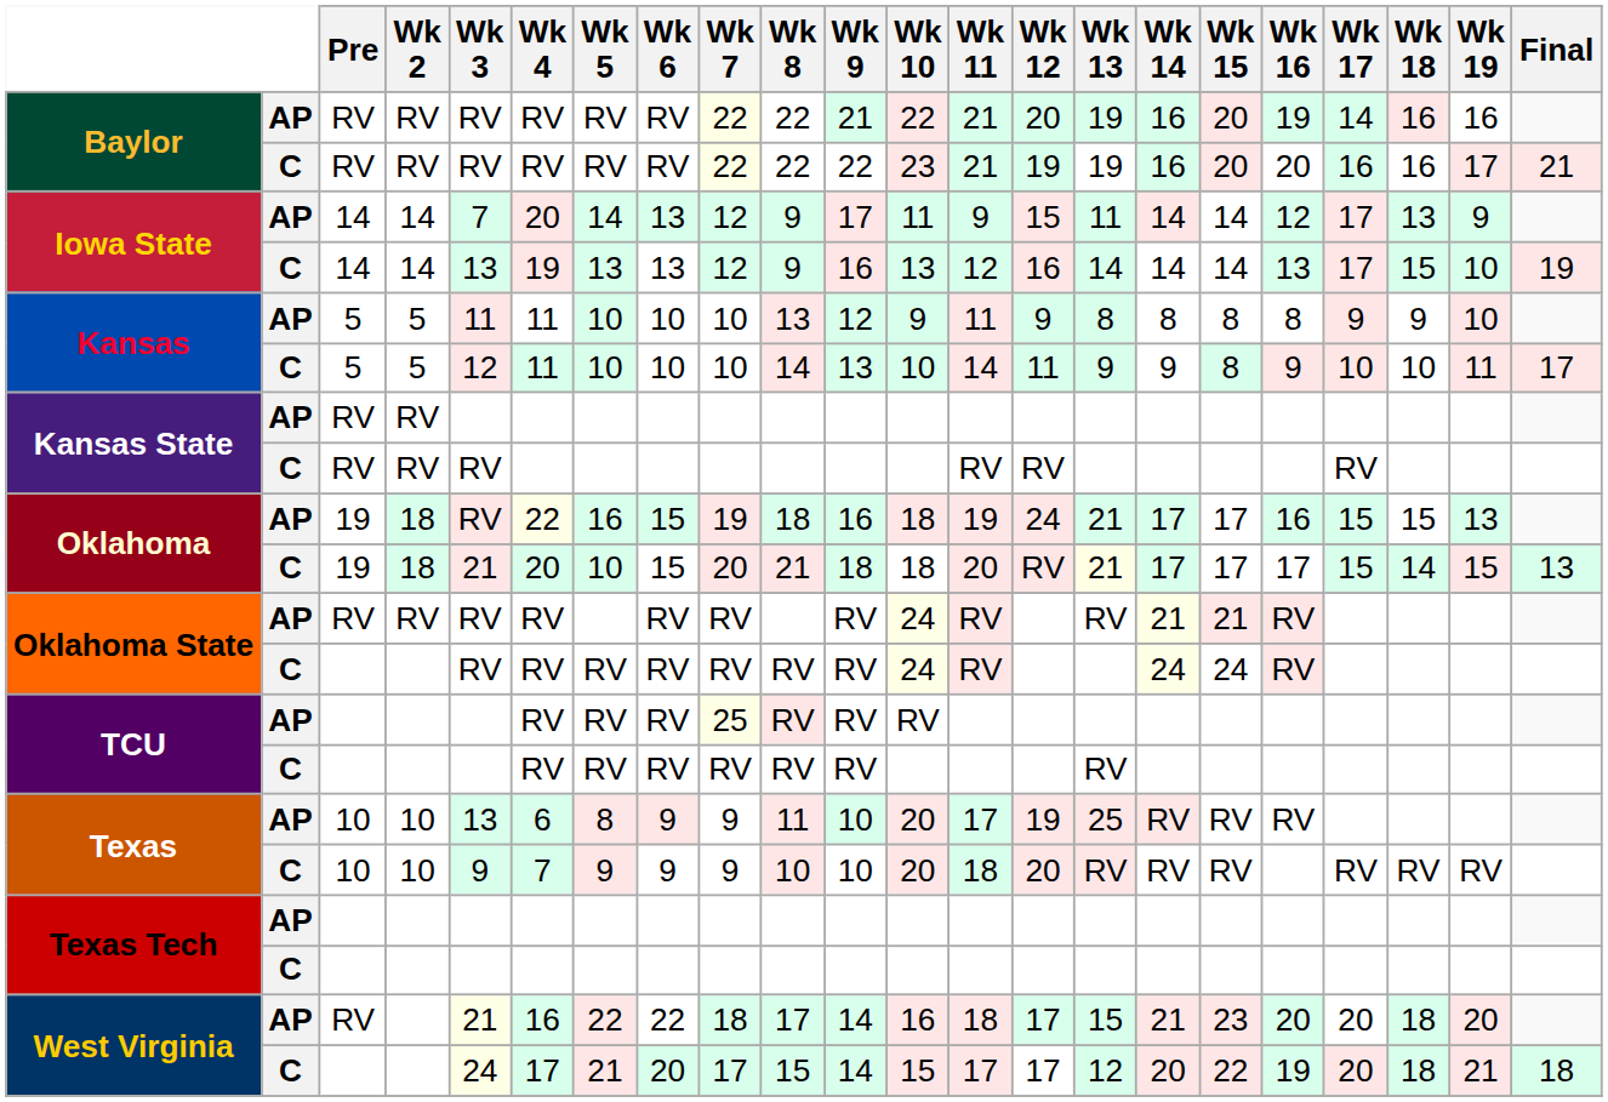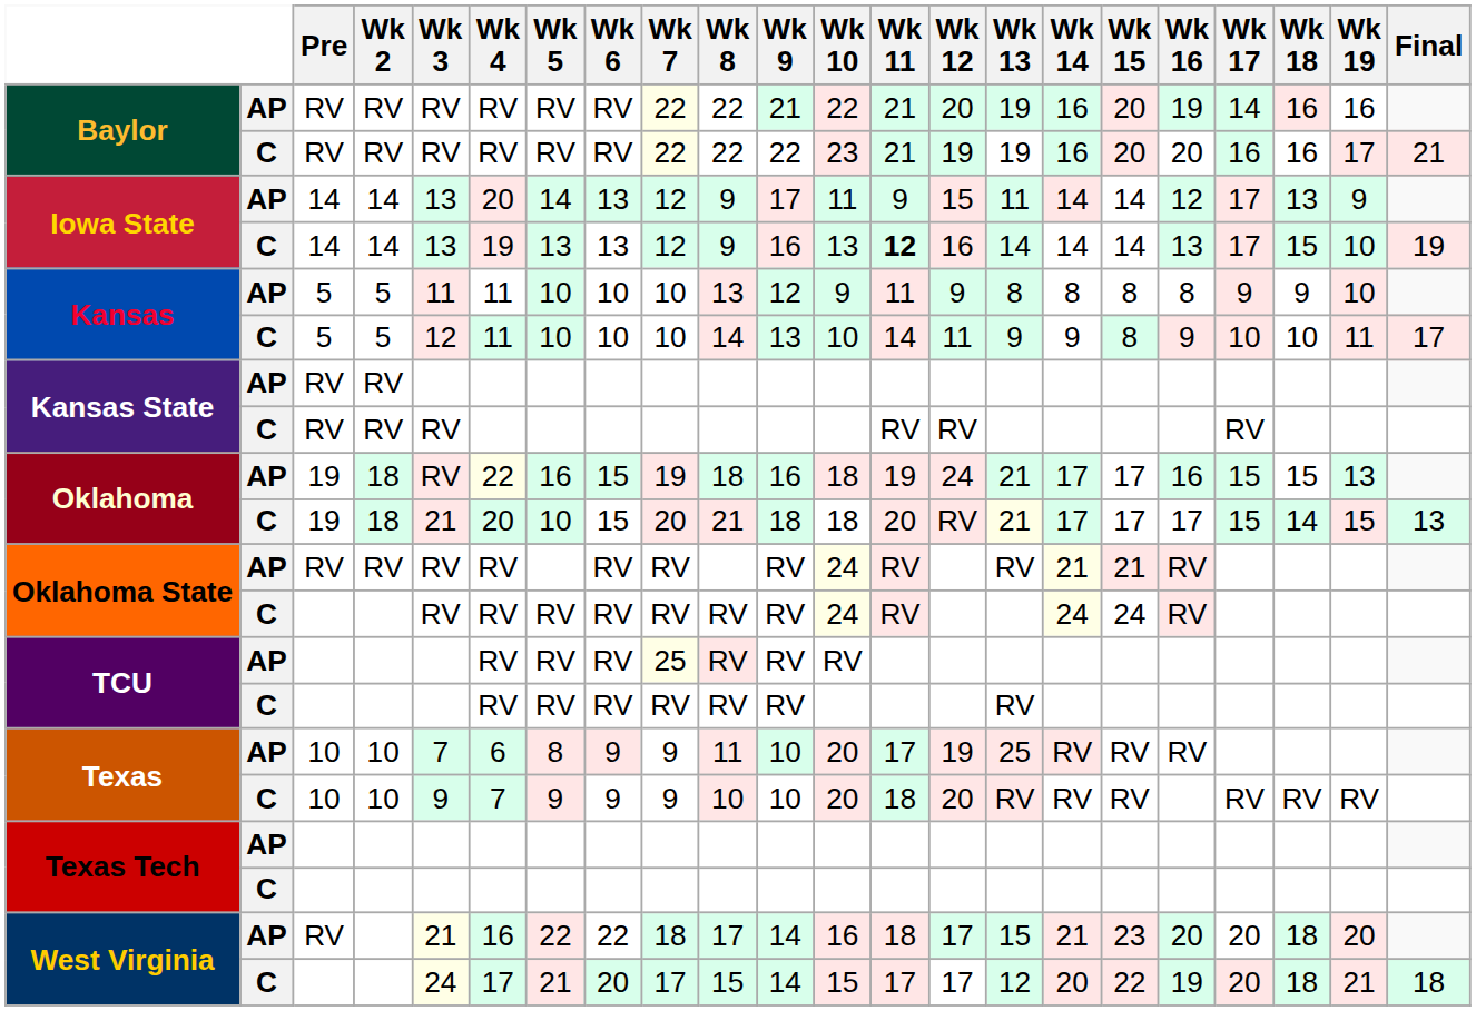 <table class="wikitable" style="white-space:nowrap;font-size:90%;">
 <tr>
 <th colspan=2 style="background:white; border-top-style:hidden; border-left-style:hidden;"> </th>
 <th>Pre</th>
 <th>Wk<br>2</th>
 <th>Wk<br>3</th>
 <th>Wk<br>4</th>
 <th>Wk<br>5</th>
 <th>Wk<br>6</th>
 <th>Wk<br>7</th>
 <th>Wk<br>8</th>
 <th>Wk<br>9</th>
 <th>Wk<br>10</th>
 <th>Wk<br>11</th>
 <th>Wk<br>12</th>
 <th>Wk<br>13</th>
 <th>Wk<br>14</th>
 <th>Wk<br>15</th>
 <th>Wk<br>16</th>
 <th>Wk<br>17</th>
 <th>Wk<br>18</th>
 <th>Wk<br>19</th>
 <th>Final</th>
 </tr>
 <tr style="text-align:center;">
 <th rowspan=2 style="background:#004834; color:#FDBB2F;">Baylor</th>
 <th>AP</th>
 <td style="background:#FFF;">RV</td>
 <td style="background:#FFF;">RV</td>
 <td style="background:#FFF;">RV</td>
 <td style="background:#FFF;">RV</td>
 <td style="background:#FFF;">RV</td>
 <td style="background:#FFF;">RV</td>
 <td style="background:#FFFFE6;">22</td>
 <td style="background:#FFF;">22</td>
 <td style="background:#D8FFEB;">21</td>
 <td style="background:#FFE6E6;">22</td>
 <td style="background:#D8FFEB;">21</td>
 <td style="background:#D8FFEB;">20</td>
 <td style="background:#D8FFEB;">19</td>
 <td style="background:#D8FFEB;">16</td>
 <td style="background:#FFE6E6;">20</td>
 <td style="background:#D8FFEB;">19</td>
 <td style="background:#D8FFEB;">14</td>
 <td style="background:#FFE6E6;">16</td>
 <td style="background:#FFF;">16</td>
 </tr>
 <tr style="text-align:center;">
 <th>C</th>
 <td style="background:#FFF;">RV</td>
 <td style="background:#FFF;">RV</td>
 <td style="background:#FFF;">RV</td>
 <td style="background:#FFF;">RV</td>
 <td style="background:#FFF;">RV</td>
 <td style="background:#FFF;">RV</td>
 <td style="background:#FFFFE6;">22</td>
 <td style="background:#FFF;">22</td>
 <td style="background:#FFF;">22</td>
 <td style="background:#FFE6E6;">23</td>
 <td style="background:#D8FFEB;">21</td>
 <td style="background:#D8FFEB;">19</td>
 <td style="background:#FFF;">19</td>
 <td style="background:#D8FFEB;">16</td>
 <td style="background:#FFE6E6;">20</td>
 <td style="background:#FFF;">20</td>
 <td style="background:#D8FFEB;">16</td>
 <td style="background:#FFF;">16</td>
 <td style="background:#FFE6E6;">17</td>
 <td style="background:#FFE6E6;">21</td>
 </tr>
 <tr style="text-align:center;">
 <th rowspan=2 style="background:#C41E3A; color:#FFD700;">Iowa State</th>
 <th>AP</th>
 <td style="background:#FFF;">14</td>
 <td style="background:#FFF;">14</td>
-<td style="background:#D8FFEB;">7</td>
+<td style="background:#D8FFEB;">13</td>
 <td style="background:#FFE6E6;">20</td>
 <td style="background:#D8FFEB;">14</td>
 <td style="background:#D8FFEB;">13</td>
 <td style="background:#D8FFEB;">12</td>
 <td style="background:#D8FFEB;">9</td>
 <td style="background:#FFE6E6;">17</td>
 <td style="background:#D8FFEB;">11</td>
 <td style="background:#D8FFEB;">9</td>
 <td style="background:#FFE6E6;">15</td>
 <td style="background:#D8FFEB;">11</td>
 <td style="background:#FFE6E6;">14</td>
 <td style="background:#FFF;">14</td>
 <td style="background:#D8FFEB;">12</td>
 <td style="background:#FFE6E6;">17</td>
 <td style="background:#D8FFEB;">13</td>
 <td style="background:#D8FFEB;">9</td>
 </tr>
 <tr style="text-align:center;">
 <th>C</th>
 <td style="background:#FFF;">14</td>
 <td style="background:#FFF;">14</td>
 <td style="background:#D8FFEB;">13</td>
 <td style="background:#FFE6E6;">19</td>
 <td style="background:#D8FFEB;">13</td>
 <td style="background:#FFF;">13</td>
 <td style="background:#D8FFEB;">12</td>
 <td style="background:#D8FFEB;">9</td>
 <td style="background:#FFE6E6;">16</td>
 <td style="background:#D8FFEB;">13</td>
-<td style="background:#D8FFEB;">12</td>
+<td style="background:#D8FFEB;"><strong>12</strong></td>
 <td style="background:#FFE6E6;">16</td>
 <td style="background:#D8FFEB;">14</td>
 <td style="background:#FFF;">14</td>
 <td style="background:#FFF;">14</td>
 <td style="background:#D8FFEB;">13</td>
 <td style="background:#FFE6E6;">17</td>
 <td style="background:#D8FFEB;">15</td>
 <td style="background:#D8FFEB;">10</td>
 <td style="background:#FFE6E6;">19</td>
 </tr>
 <tr style="text-align:center;">
 <th rowspan=2 style="background:#0049AF; color:#F20030;">Kansas</th>
 <th>AP</th>
 <td style="background:#FFF;">5</td>
 <td style="background:#FFF;">5</td>
 <td style="background:#FFE6E6;">11</td>
 <td style="background:#FFF;">11</td>
 <td style="background:#D8FFEB;">10</td>
 <td style="background:#FFF;">10</td>
 <td style="background:#FFF;">10</td>
 <td style="background:#FFE6E6;">13</td>
 <td style="background:#D8FFEB;">12</td>
 <td style="background:#D8FFEB;">9</td>
 <td style="background:#FFE6E6;">11</td>
 <td style="background:#D8FFEB;">9</td>
 <td style="background:#D8FFEB;">8</td>
 <td style="background:#FFF;">8</td>
 <td style="background:#FFF;">8</td>
 <td style="background:#FFF;">8</td>
 <td style="background:#FFE6E6;">9</td>
 <td style="background:#FFF;">9</td>
 <td style="background:#FFE6E6;">10</td>
 </tr>
 <tr style="text-align:center;">
 <th>C</th>
 <td style="background:#FFF;">5</td>
 <td style="background:#FFF;">5</td>
 <td style="background:#FFE6E6;">12</td>
 <td style="background:#D8FFEB;">11</td>
 <td style="background:#D8FFEB;">10</td>
 <td style="background:#FFF;">10</td>
 <td style="background:#FFF;">10</td>
 <td style="background:#FFE6E6;">14</td>
 <td style="background:#D8FFEB;">13</td>
 <td style="background:#D8FFEB;">10</td>
 <td style="background:#FFE6E6;">14</td>
 <td style="background:#D8FFEB;">11</td>
 <td style="background:#D8FFEB;">9</td>
 <td style="background:#FFF;">9</td>
 <td style="background:#D8FFEB;">8</td>
 <td style="background:#FFE6E6;">9</td>
 <td style="background:#FFE6E6;">10</td>
 <td style="background:#FFF;">10</td>
 <td style="background:#FFE6E6;">11</td>
 <td style="background:#FFE6E6;">17</td>
 </tr>
 <tr style="text-align:center;">
 <th rowspan=2 style="background:#461D7C; color:#FFFFFF;">Kansas State</th>
 <th>AP</th>
 <td style="background:#FFF;">RV</td>
 <td style="background:#FFF;">RV</td>
 <td style="background:#FFF;"></td>
 <td style="background:#FFF;"></td>
 <td style="background:#FFF;"></td>
 <td style="background:#FFF;"></td>
 <td style="background:#FFF;"></td>
 <td style="background:#FFF;"></td>
 <td style="background:#FFF;"></td>
 <td style="background:#FFF;"></td>
 <td style="background:#FFF;"></td>
 <td style="background:#FFF;"></td>
 <td style="background:#FFF;"></td>
 <td style="background:#FFF;"></td>
 <td style="background:#FFF;"></td>
 <td style="background:#FFF;"></td>
 <td style="background:#FFF;"></td>
 <td style="background:#FFF;"></td>
 <td style="background:#FFF;"></td>
 </tr>
 <tr style="text-align:center;">
 <th>C</th>
 <td style="background:#FFF;">RV</td>
 <td style="background:#FFF;">RV</td>
 <td style="background:#FFF;">RV</td>
 <td style="background:#FFF;"></td>
 <td style="background:#FFF;"></td>
 <td style="background:#FFF;"></td>
 <td style="background:#FFF;"></td>
 <td style="background:#FFF;"></td>
 <td style="background:#FFF;"></td>
 <td style="background:#FFF;"></td>
 <td style="background:#FFF;">RV</td>
 <td style="background:#FFF;">RV</td>
 <td style="background:#FFF;"></td>
 <td style="background:#FFF;"></td>
 <td style="background:#FFF;"></td>
 <td style="background:#FFF;"></td>
 <td style="background:#FFF;">RV</td>
 <td style="background:#FFF;"></td>
 <td style="background:#FFF;"></td>
 <td style="background:#FFF;"></td>
 </tr>
 <tr style="text-align:center;">
 <th rowspan=2 style="background:#960018; color:#FFFDD0;">Oklahoma</th>
 <th>AP</th>
 <td style="background:#FFF;">19</td>
 <td style="background:#D8FFEB;">18</td>
 <td style="background:#FFE6E6;">RV</td>
 <td style="background:#FFFFE6;">22</td>
 <td style="background:#D8FFEB;">16</td>
 <td style="background:#D8FFEB;">15</td>
 <td style="background:#FFE6E6;">19</td>
 <td style="background:#D8FFEB;">18</td>
 <td style="background:#D8FFEB;">16</td>
 <td style="background:#FFE6E6;">18</td>
 <td style="background:#FFE6E6;">19</td>
 <td style="background:#FFE6E6;">24</td>
 <td style="background:#D8FFEB;">21</td>
 <td style="background:#D8FFEB;">17</td>
 <td style="background:#FFF;">17</td>
 <td style="background:#D8FFEB;">16</td>
 <td style="background:#D8FFEB;">15</td>
 <td style="background:#FFF;">15</td>
 <td style="background:#D8FFEB;">13</td>
 </tr>
 <tr style="text-align:center;">
 <th>C</th>
 <td style="background:#FFF;">19</td>
 <td style="background:#D8FFEB;">18</td>
 <td style="background:#FFE6E6;">21</td>
 <td style="background:#D8FFEB;">20</td>
 <td style="background:#D8FFEB;">10</td>
 <td style="background:#FFF;">15</td>
 <td style="background:#FFE6E6;">20</td>
 <td style="background:#FFE6E6;">21</td>
 <td style="background:#D8FFEB;">18</td>
 <td style="background:#FFF;">18</td>
 <td style="background:#FFE6E6;">20</td>
 <td style="background:#FFE6E6;">RV</td>
 <td style="background:#FFFFE6;">21</td>
 <td style="background:#D8FFEB;">17</td>
 <td style="background:#FFF;">17</td>
 <td style="background:#FFF;">17</td>
 <td style="background:#D8FFEB;">15</td>
 <td style="background:#D8FFEB;">14</td>
 <td style="background:#FFE6E6;">15</td>
 <td style="background:#D8FFEB;">13</td>
 </tr>
 <tr style="text-align:center;">
 <th rowspan=2 style="background:#FF6600; color:#000000;">Oklahoma State</th>
 <th>AP</th>
 <td style="background:#FFF;">RV</td>
 <td style="background:#FFF;">RV</td>
 <td style="background:#FFF;">RV</td>
 <td style="background:#FFF;">RV</td>
 <td style="background:#FFF;"></td>
 <td style="background:#FFF;">RV</td>
 <td style="background:#FFF;">RV</td>
 <td style="background:#FFF;"></td>
 <td style="background:#FFF;">RV</td>
 <td style="background:#FFFFE6;">24</td>
 <td style="background:#FFE6E6;">RV</td>
 <td style="background:#FFF;"></td>
 <td style="background:#FFF;">RV</td>
 <td style="background:#FFFFE6;">21</td>
 <td style="background:#FFE6E6;">21</td>
 <td style="background:#FFE6E6;">RV</td>
 <td style="background:#FFF;"></td>
 <td style="background:#FFF;"></td>
 <td style="background:#FFF;"></td>
 </tr>
 <tr style="text-align:center;">
 <th>C</th>
 <td style="background:#FFF;"></td>
 <td style="background:#FFF;"></td>
 <td style="background:#FFF;">RV</td>
 <td style="background:#FFF;">RV</td>
 <td style="background:#FFF;">RV</td>
 <td style="background:#FFF;">RV</td>
 <td style="background:#FFF;">RV</td>
 <td style="background:#FFF;">RV</td>
 <td style="background:#FFF;">RV</td>
 <td style="background:#FFFFE6;">24</td>
 <td style="background:#FFE6E6;">RV</td>
 <td style="background:#FFF;"></td>
 <td style="background:#FFF;"></td>
 <td style="background:#FFFFE6;">24</td>
 <td style="background:#FFF;">24</td>
 <td style="background:#FFE6E6;">RV</td>
 <td style="background:#FFF;"></td>
 <td style="background:#FFF;"></td>
 <td style="background:#FFF;"></td>
 <td style="background:#FFF;"></td>
 </tr>
 <tr style="text-align:center;">
 <th rowspan=2 style="background:#520063; color:#FFFFFF;">TCU</th>
 <th>AP</th>
 <td style="background:#FFF;"></td>
 <td style="background:#FFF;"></td>
 <td style="background:#FFF;"></td>
 <td style="background:#FFF;">RV</td>
 <td style="background:#FFF;">RV</td>
 <td style="background:#FFF;">RV</td>
 <td style="background:#FFFFE6;">25</td>
 <td style="background:#FFE6E6;">RV</td>
 <td style="background:#FFF;">RV</td>
 <td style="background:#FFF;">RV</td>
 <td style="background:#FFF;"></td>
 <td style="background:#FFF;"></td>
 <td style="background:#FFF;"></td>
 <td style="background:#FFF;"></td>
 <td style="background:#FFF;"></td>
 <td style="background:#FFF;"></td>
 <td style="background:#FFF;"></td>
 <td style="background:#FFF;"></td>
 <td style="background:#FFF;"></td>
 </tr>
 <tr style="text-align:center;">
 <th>C</th>
 <td style="background:#FFF;"></td>
 <td style="background:#FFF;"></td>
 <td style="background:#FFF;"></td>
 <td style="background:#FFF;">RV</td>
 <td style="background:#FFF;">RV</td>
 <td style="background:#FFF;">RV</td>
 <td style="background:#FFF;">RV</td>
 <td style="background:#FFF;">RV</td>
 <td style="background:#FFF;">RV</td>
 <td style="background:#FFF;"></td>
 <td style="background:#FFF;"></td>
 <td style="background:#FFF;"></td>
 <td style="background:#FFF;">RV</td>
 <td style="background:#FFF;"></td>
 <td style="background:#FFF;"></td>
 <td style="background:#FFF;"></td>
 <td style="background:#FFF;"></td>
 <td style="background:#FFF;"></td>
 <td style="background:#FFF;"></td>
 <td style="background:#FFF;"></td>
 </tr>
 <tr style="text-align:center;">
 <th rowspan=2 style="background:#CC5500; color:#FFFFFF;">Texas</th>
 <th>AP</th>
 <td style="background:#FFF;">10</td>
 <td style="background:#FFF;">10</td>
-<td style="background:#D8FFEB;">13</td>
+<td style="background:#D8FFEB;">7</td>
 <td style="background:#D8FFEB;">6</td>
 <td style="background:#FFE6E6;">8</td>
 <td style="background:#FFE6E6;">9</td>
 <td style="background:#FFF;">9</td>
 <td style="background:#FFE6E6;">11</td>
 <td style="background:#D8FFEB;">10</td>
 <td style="background:#FFE6E6;">20</td>
 <td style="background:#D8FFEB;">17</td>
 <td style="background:#FFE6E6;">19</td>
 <td style="background:#FFE6E6;">25</td>
 <td style="background:#FFE6E6;">RV</td>
 <td style="background:#FFF;">RV</td>
 <td style="background:#FFF;">RV</td>
 <td style="background:#FFF;"></td>
 <td style="background:#FFF;"></td>
 <td style="background:#FFF;"></td>
 </tr>
 <tr style="text-align:center;">
 <th>C</th>
 <td style="background:#FFF;">10</td>
 <td style="background:#FFF;">10</td>
 <td style="background:#D8FFEB;">9</td>
 <td style="background:#D8FFEB;">7</td>
 <td style="background:#FFE6E6;">9</td>
 <td style="background:#FFF;">9</td>
 <td style="background:#FFF;">9</td>
 <td style="background:#FFE6E6;">10</td>
 <td style="background:#FFF;">10</td>
 <td style="background:#FFE6E6;">20</td>
 <td style="background:#D8FFEB;">18</td>
 <td style="background:#FFE6E6;">20</td>
 <td style="background:#FFE6E6;">RV</td>
 <td style="background:#FFF;">RV</td>
 <td style="background:#FFF;">RV</td>
 <td style="background:#FFF;"></td>
 <td style="background:#FFF;">RV</td>
 <td style="background:#FFF;">RV</td>
 <td style="background:#FFF;">RV</td>
 <td style="background:#FFF;"></td>
 </tr>
 <tr style="text-align:center;">
 <th rowspan=2 style="background:#CC0000; color:#000000;">Texas Tech</th>
 <th>AP</th>
 <td style="background:#FFF;"></td>
 <td style="background:#FFF;"></td>
 <td style="background:#FFF;"></td>
 <td style="background:#FFF;"></td>
 <td style="background:#FFF;"></td>
 <td style="background:#FFF;"></td>
 <td style="background:#FFF;"></td>
 <td style="background:#FFF;"></td>
 <td style="background:#FFF;"></td>
 <td style="background:#FFF;"></td>
 <td style="background:#FFF;"></td>
 <td style="background:#FFF;"></td>
 <td style="background:#FFF;"></td>
 <td style="background:#FFF;"></td>
 <td style="background:#FFF;"></td>
 <td style="background:#FFF;"></td>
 <td style="background:#FFF;"></td>
 <td style="background:#FFF;"></td>
 <td style="background:#FFF;"></td>
 </tr>
 <tr style="text-align:center;">
 <th>C</th>
 <td style="background:#FFF;"></td>
 <td style="background:#FFF;"></td>
 <td style="background:#FFF;"></td>
 <td style="background:#FFF;"></td>
 <td style="background:#FFF;"></td>
 <td style="background:#FFF;"></td>
 <td style="background:#FFF;"></td>
 <td style="background:#FFF;"></td>
 <td style="background:#FFF;"></td>
 <td style="background:#FFF;"></td>
 <td style="background:#FFF;"></td>
 <td style="background:#FFF;"></td>
 <td style="background:#FFF;"></td>
 <td style="background:#FFF;"></td>
 <td style="background:#FFF;"></td>
 <td style="background:#FFF;"></td>
 <td style="background:#FFF;"></td>
 <td style="background:#FFF;"></td>
 <td style="background:#FFF;"></td>
 <td style="background:#FFF;"></td>
 </tr>
 <tr style="text-align:center;">
 <th rowspan=2 style="background:#003366; color:#FFCC00;">West Virginia</th>
 <th>AP</th>
 <td style="background:#FFF;">RV</td>
 <td style="background:#FFF;"></td>
 <td style="background:#FFFFE6;">21</td>
 <td style="background:#D8FFEB;">16</td>
 <td style="background:#FFE6E6;">22</td>
 <td style="background:#FFF;">22</td>
 <td style="background:#D8FFEB;">18</td>
 <td style="background:#D8FFEB;">17</td>
 <td style="background:#D8FFEB;">14</td>
 <td style="background:#FFE6E6;">16</td>
 <td style="background:#FFE6E6;">18</td>
 <td style="background:#D8FFEB;">17</td>
 <td style="background:#D8FFEB;">15</td>
 <td style="background:#FFE6E6;">21</td>
 <td style="background:#FFE6E6;">23</td>
 <td style="background:#D8FFEB;">20</td>
 <td style="background:#FFF;">20</td>
 <td style="background:#D8FFEB;">18</td>
 <td style="background:#FFE6E6;">20</td>
 </tr>
 <tr style="text-align:center;">
 <th>C</th>
 <td style="background:#FFF;"></td>
 <td style="background:#FFF;"></td>
 <td style="background:#FFFFE6;">24</td>
 <td style="background:#D8FFEB;">17</td>
 <td style="background:#FFE6E6;">21</td>
 <td style="background:#D8FFEB;">20</td>
 <td style="background:#D8FFEB;">17</td>
 <td style="background:#D8FFEB;">15</td>
 <td style="background:#D8FFEB;">14</td>
 <td style="background:#FFE6E6;">15</td>
 <td style="background:#FFE6E6;">17</td>
 <td style="background:#FFF;">17</td>
 <td style="background:#D8FFEB;">12</td>
 <td style="background:#FFE6E6;">20</td>
 <td style="background:#FFE6E6;">22</td>
 <td style="background:#D8FFEB;">19</td>
 <td style="background:#FFE6E6;">20</td>
 <td style="background:#D8FFEB;">18</td>
 <td style="background:#FFE6E6;">21</td>
 <td style="background:#D8FFEB;">18</td>
 </tr>
 </table>
